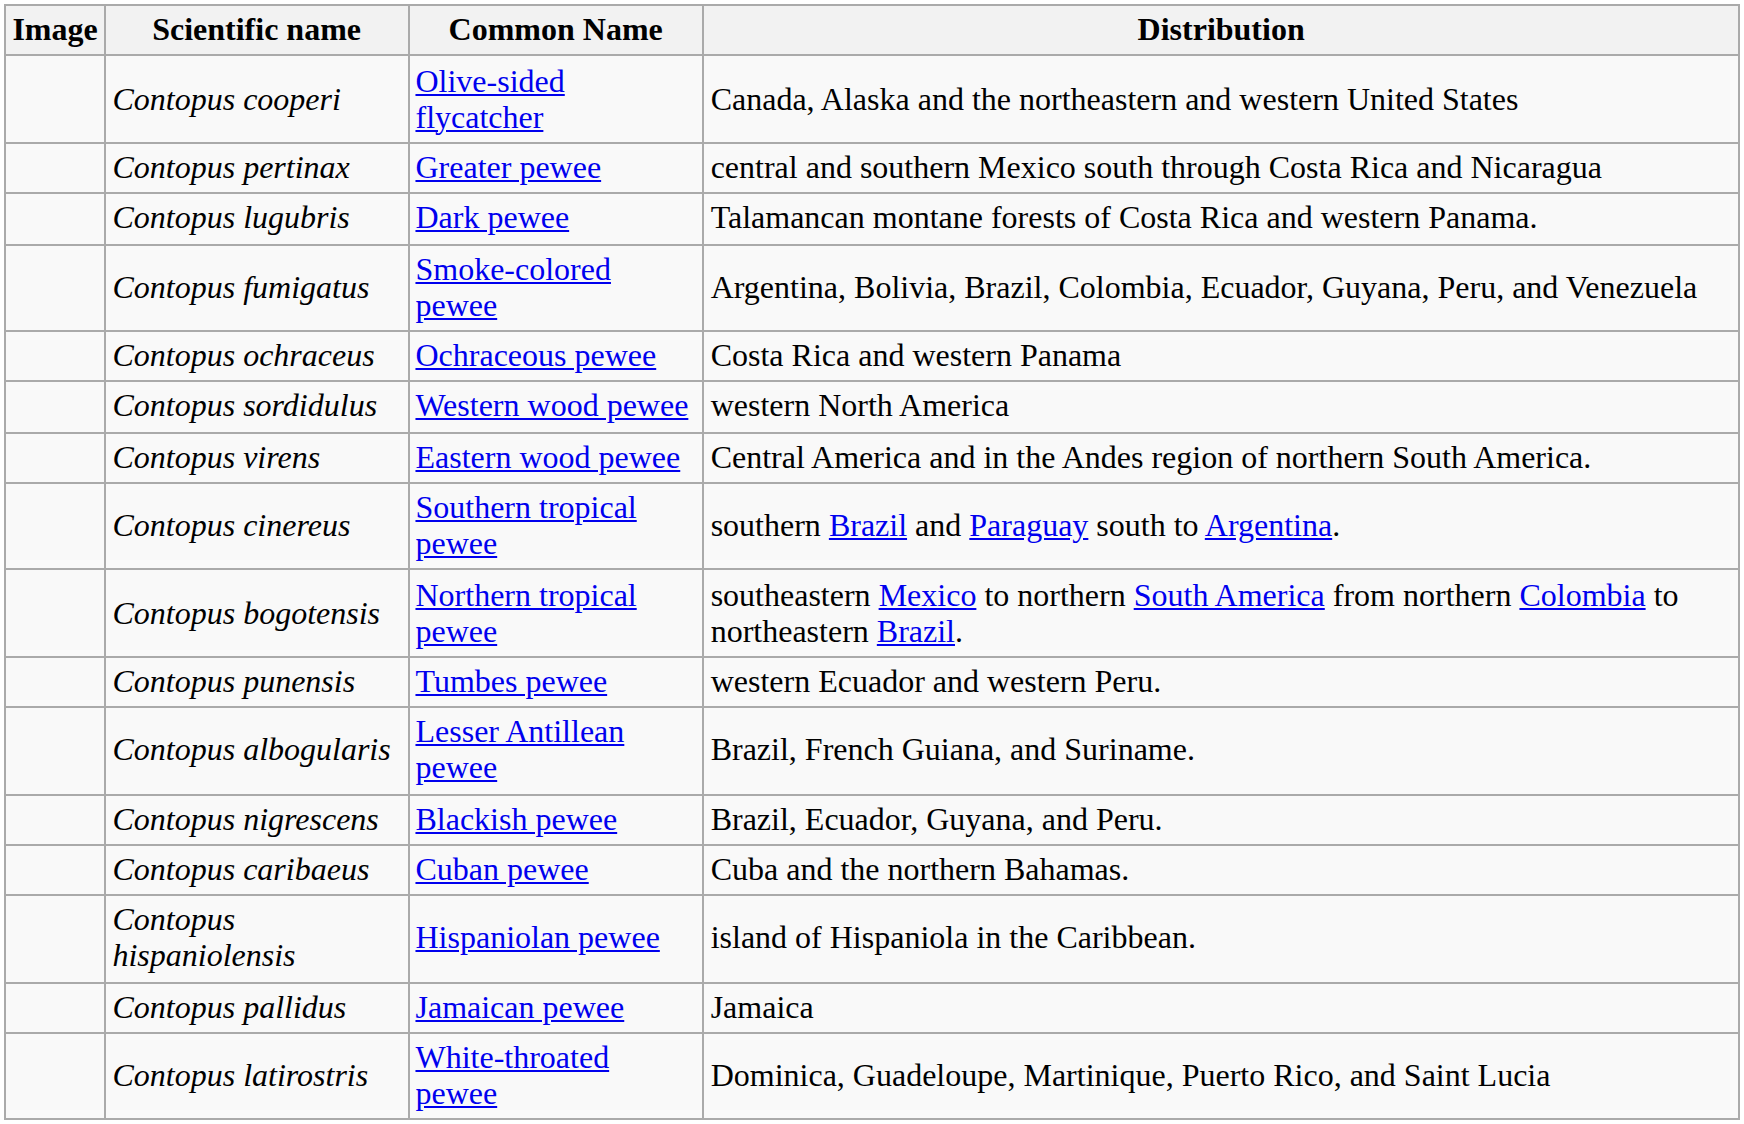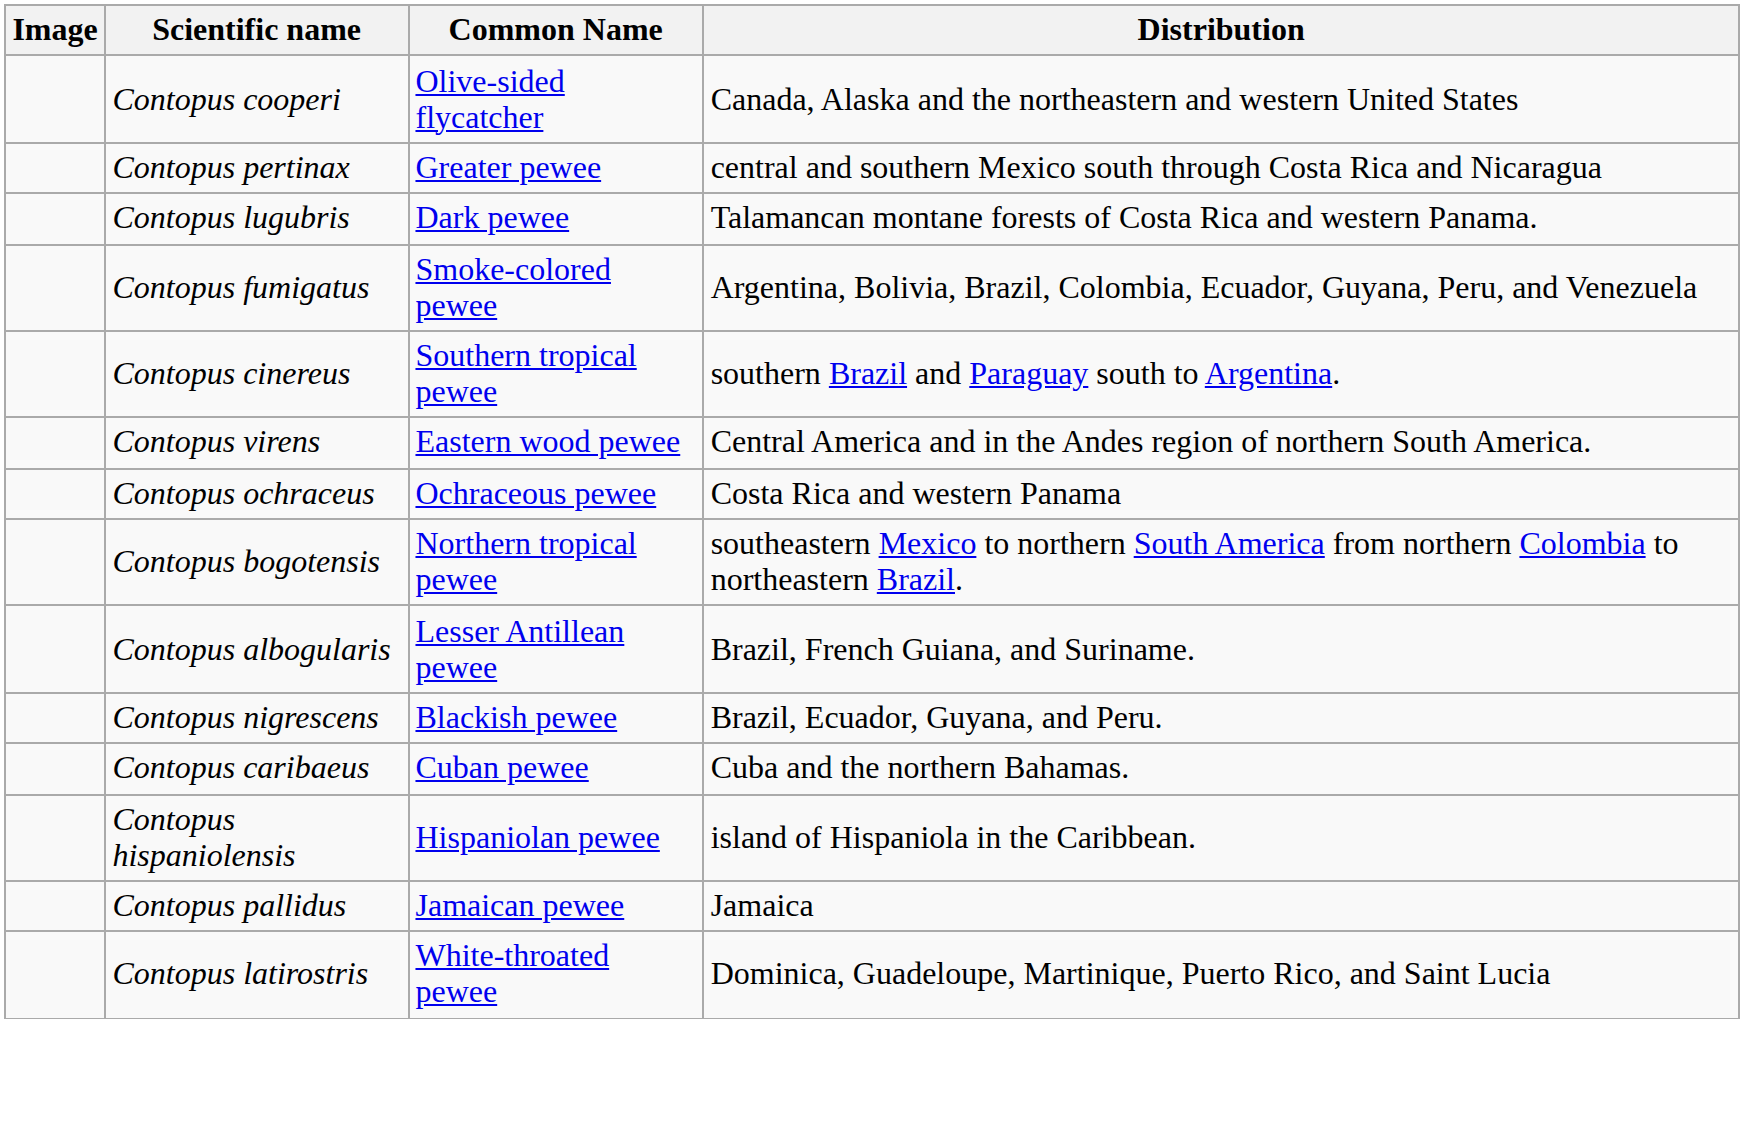 <table class="wikitable">
 <tr>
 <th>Image</th>
 <th>Scientific name</th>
 <th>Common Name</th>
 <th>Distribution</th>
 </tr>
 <tr>
 <td></td>
 <td><em>Contopus cooperi</em></td>
 <td><a href='#'>Olive-sided flycatcher</a></td>
 <td>Canada, Alaska and the northeastern and western United States</td>
 </tr>
 <tr>
 <td></td>
 <td><em>Contopus pertinax</em></td>
 <td><a href='#'>Greater pewee</a></td>
 <td>central and southern Mexico south through Costa Rica and Nicaragua</td>
 </tr>
 <tr>
 <td></td>
 <td><em>Contopus lugubris</em></td>
 <td><a href='#'>Dark pewee</a></td>
 <td>Talamancan montane forests of Costa Rica and western Panama.</td>
 </tr>
 <tr>
 <td></td>
 <td><em>Contopus fumigatus</em></td>
 <td><a href='#'>Smoke-colored pewee</a></td>
 <td>Argentina, Bolivia, Brazil, Colombia, Ecuador, Guyana, Peru, and Venezuela</td>
 </tr>
 <tr>
 <td></td>
-<td><em>Contopus ochraceus</em></td>
-<td><a href='#'>Ochraceous pewee</a></td>
-<td>Costa Rica and western Panama</td>
-</tr>
-<tr>
-<td></td>
-<td><em>Contopus sordidulus</em></td>
-<td><a href='#'>Western wood pewee</a></td>
-<td>western North America</td>
+<td><em>Contopus cinereus</em></td>
+<td><a href='#'>Southern tropical pewee</a></td>
+<td>southern <a href='#'>Brazil</a> and <a href='#'>Paraguay</a> south to  <a href='#'>Argentina</a>.</td>
 </tr>
 <tr>
 <td></td>
 <td><em>Contopus virens</em></td>
 <td><a href='#'>Eastern wood pewee</a></td>
 <td>Central America and in the Andes region of northern South America.</td>
 </tr>
 <tr>
 <td></td>
-<td><em>Contopus cinereus</em></td>
-<td><a href='#'>Southern tropical pewee</a></td>
-<td>southern <a href='#'>Brazil</a> and <a href='#'>Paraguay</a> south to  <a href='#'>Argentina</a>.</td>
+<td><em>Contopus ochraceus</em></td>
+<td><a href='#'>Ochraceous pewee</a></td>
+<td>Costa Rica and western Panama</td>
 </tr>
 <tr>
 <td></td>
 <td><em>Contopus bogotensis</em></td>
 <td><a href='#'>Northern tropical pewee</a></td>
 <td>southeastern <a href='#'>Mexico</a> to northern <a href='#'>South America</a> from northern <a href='#'>Colombia</a> to northeastern <a href='#'>Brazil</a>.</td>
-</tr>
-<tr>
-<td></td>
-<td><em>Contopus punensis</em></td>
-<td><a href='#'>Tumbes pewee</a></td>
-<td>western Ecuador and western Peru.</td>
 </tr>
 <tr>
 <td></td>
 <td><em>Contopus albogularis</em></td>
 <td><a href='#'>Lesser Antillean pewee</a></td>
 <td>Brazil, French Guiana, and Suriname.</td>
 </tr>
 <tr>
 <td></td>
 <td><em>Contopus nigrescens</em></td>
 <td><a href='#'>Blackish pewee</a></td>
 <td>Brazil, Ecuador, Guyana, and Peru.</td>
 </tr>
 <tr>
 <td></td>
 <td><em>Contopus caribaeus</em></td>
 <td><a href='#'>Cuban pewee</a></td>
 <td>Cuba and the northern Bahamas.</td>
 </tr>
 <tr>
 <td></td>
 <td><em>Contopus hispaniolensis</em></td>
 <td><a href='#'>Hispaniolan pewee</a></td>
 <td>island of Hispaniola in the Caribbean.</td>
 </tr>
 <tr>
 <td></td>
 <td><em>Contopus pallidus</em></td>
 <td><a href='#'>Jamaican pewee</a></td>
 <td>Jamaica</td>
 </tr>
 <tr>
 <td></td>
 <td><em>Contopus latirostris</em></td>
 <td><a href='#'>White-throated pewee</a></td>
 <td>Dominica, Guadeloupe, Martinique, Puerto Rico, and Saint Lucia</td>
 </tr>
 <tr>
 </tr>
 </table>
